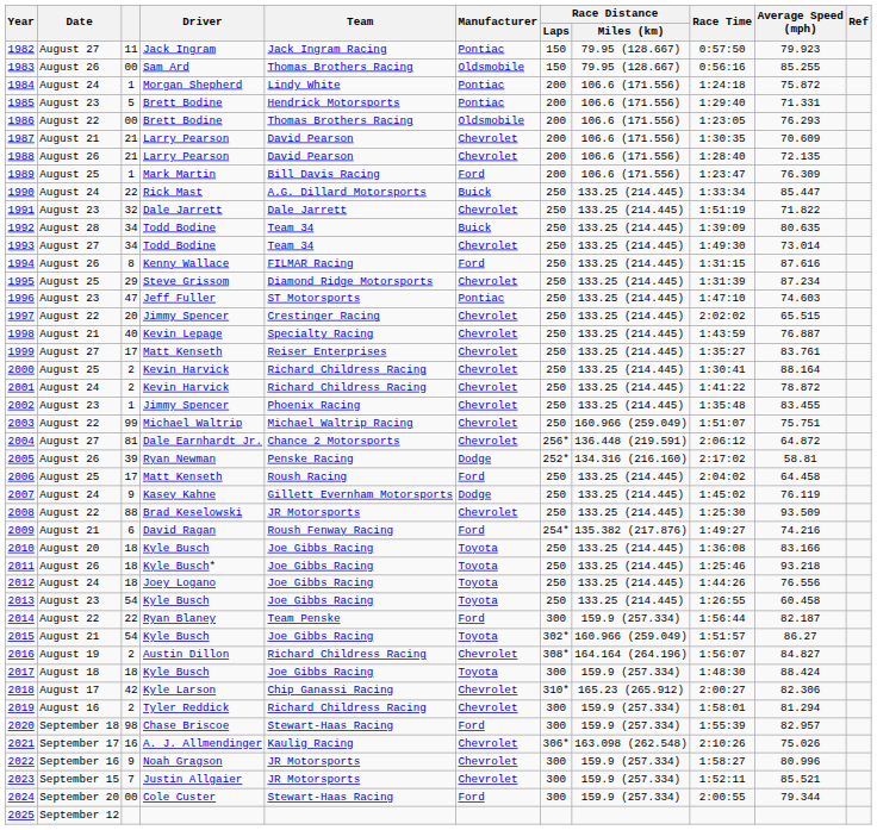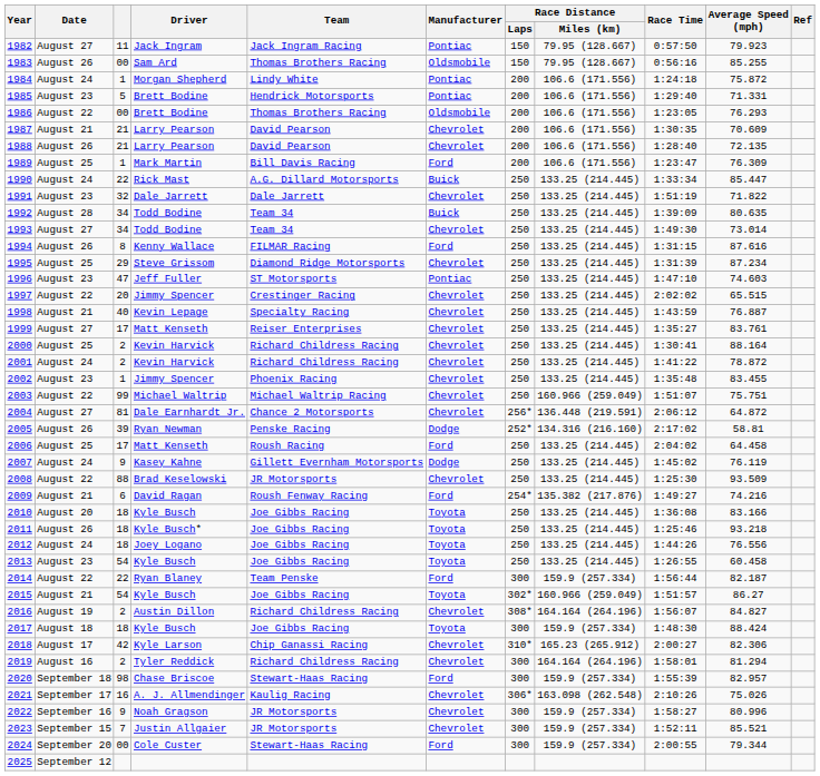 <table class="wikitable" style="font-size: 95%;">
 <tr>
 <th rowspan="2">Year</th>
 <th rowspan="2">Date</th>
 <th rowspan="2"></th>
 <th rowspan="2">Driver</th>
 <th rowspan="2">Team</th>
 <th rowspan="2">Manufacturer</th>
 <th colspan="2">Race Distance</th>
 <th rowspan="2">Race Time</th>
 <th rowspan="2">Average Speed<br>(mph)</th>
 <th rowspan="2">Ref</th>
 </tr>
 <tr>
 <th>Laps</th>
 <th>Miles (km)</th>
 </tr>
 <tr>
 <td><a href='#'>1982</a></td>
 <td>August 27</td>
 <td align="center">11</td>
 <td><a href='#'>Jack Ingram</a></td>
 <td><a href='#'>Jack Ingram Racing</a></td>
 <td><a href='#'>Pontiac</a></td>
 <td align="center">150</td>
 <td align="center">79.95 (128.667)</td>
 <td align="center">0:57:50</td>
 <td align="center">79.923</td>
 <td align="center"></td>
 </tr>
 <tr>
 <td><a href='#'>1983</a></td>
 <td>August 26</td>
 <td align="center">00</td>
 <td><a href='#'>Sam Ard</a></td>
 <td><a href='#'>Thomas Brothers Racing</a></td>
 <td><a href='#'>Oldsmobile</a></td>
 <td align="center">150</td>
 <td align="center">79.95 (128.667)</td>
 <td align="center">0:56:16</td>
 <td align="center">85.255</td>
 <td align="center"></td>
 </tr>
 <tr>
 <td><a href='#'>1984</a></td>
 <td>August 24</td>
 <td align="center">1</td>
 <td><a href='#'>Morgan Shepherd</a></td>
 <td><a href='#'>Lindy White</a></td>
 <td><a href='#'>Pontiac</a></td>
 <td align="center">200</td>
 <td align="center">106.6 (171.556)</td>
 <td align="center">1:24:18</td>
 <td align="center">75.872</td>
 <td align="center"></td>
 </tr>
 <tr>
 <td><a href='#'>1985</a></td>
 <td>August 23</td>
 <td align="center">5</td>
 <td><a href='#'>Brett Bodine</a></td>
 <td><a href='#'>Hendrick Motorsports</a></td>
 <td><a href='#'>Pontiac</a></td>
 <td align="center">200</td>
 <td align="center">106.6 (171.556)</td>
 <td align="center">1:29:40</td>
 <td align="center">71.331</td>
 <td align="center"></td>
 </tr>
 <tr>
 <td><a href='#'>1986</a></td>
 <td>August 22</td>
 <td align="center">00</td>
 <td><a href='#'>Brett Bodine</a></td>
 <td><a href='#'>Thomas Brothers Racing</a></td>
 <td><a href='#'>Oldsmobile</a></td>
 <td align="center">200</td>
 <td align="center">106.6 (171.556)</td>
 <td align="center">1:23:05</td>
 <td align="center">76.293</td>
 <td align="center"></td>
 </tr>
 <tr>
 <td><a href='#'>1987</a></td>
 <td>August 21</td>
 <td align="center">21</td>
 <td><a href='#'>Larry Pearson</a></td>
 <td><a href='#'>David Pearson</a></td>
 <td><a href='#'>Chevrolet</a></td>
 <td align="center">200</td>
 <td align="center">106.6 (171.556)</td>
 <td align="center">1:30:35</td>
 <td align="center">70.609</td>
 <td align="center"></td>
 </tr>
 <tr>
 <td><a href='#'>1988</a></td>
 <td>August 26</td>
 <td align="center">21</td>
 <td><a href='#'>Larry Pearson</a></td>
 <td><a href='#'>David Pearson</a></td>
 <td><a href='#'>Chevrolet</a></td>
 <td align="center">200</td>
 <td align="center">106.6 (171.556)</td>
 <td align="center">1:28:40</td>
 <td align="center">72.135</td>
 <td align="center"></td>
 </tr>
 <tr>
 <td><a href='#'>1989</a></td>
 <td>August 25</td>
 <td align="center">1</td>
 <td><a href='#'>Mark Martin</a></td>
 <td><a href='#'>Bill Davis Racing</a></td>
 <td><a href='#'>Ford</a></td>
 <td align="center">200</td>
 <td align="center">106.6 (171.556)</td>
 <td align="center">1:23:47</td>
 <td align="center">76.309</td>
 <td align="center"></td>
 </tr>
 <tr>
 <td><a href='#'>1990</a></td>
 <td>August 24</td>
 <td align="center">22</td>
 <td><a href='#'>Rick Mast</a></td>
 <td><a href='#'>A.G. Dillard Motorsports</a></td>
 <td><a href='#'>Buick</a></td>
 <td align="center">250</td>
 <td align="center">133.25 (214.445)</td>
 <td align="center">1:33:34</td>
 <td align="center">85.447</td>
 <td align="center"></td>
 </tr>
 <tr>
 <td><a href='#'>1991</a></td>
 <td>August 23</td>
 <td align="center">32</td>
 <td><a href='#'>Dale Jarrett</a></td>
 <td><a href='#'>Dale Jarrett</a></td>
 <td><a href='#'>Chevrolet</a></td>
 <td align="center">250</td>
 <td align="center">133.25 (214.445)</td>
 <td align="center">1:51:19</td>
 <td align="center">71.822</td>
 <td align="center"></td>
 </tr>
 <tr>
 <td><a href='#'>1992</a></td>
 <td>August 28</td>
 <td align="center">34</td>
 <td><a href='#'>Todd Bodine</a></td>
 <td><a href='#'>Team 34</a></td>
 <td><a href='#'>Buick</a></td>
 <td align="center">250</td>
 <td align="center">133.25 (214.445)</td>
 <td align="center">1:39:09</td>
 <td align="center">80.635</td>
 <td align="center"></td>
 </tr>
 <tr>
 <td><a href='#'>1993</a></td>
 <td>August 27</td>
 <td align="center">34</td>
 <td><a href='#'>Todd Bodine</a></td>
 <td><a href='#'>Team 34</a></td>
 <td><a href='#'>Chevrolet</a></td>
 <td align="center">250</td>
 <td align="center">133.25 (214.445)</td>
 <td align="center">1:49:30</td>
 <td align="center">73.014</td>
 <td align="center"></td>
 </tr>
 <tr>
 <td><a href='#'>1994</a></td>
 <td>August 26</td>
 <td align="center">8</td>
 <td><a href='#'>Kenny Wallace</a></td>
 <td><a href='#'>FILMAR Racing</a></td>
 <td><a href='#'>Ford</a></td>
 <td align="center">250</td>
 <td align="center">133.25 (214.445)</td>
 <td align="center">1:31:15</td>
 <td align="center">87.616</td>
 <td align="center"></td>
 </tr>
 <tr>
 <td><a href='#'>1995</a></td>
 <td>August 25</td>
 <td align="center">29</td>
 <td><a href='#'>Steve Grissom</a></td>
 <td><a href='#'>Diamond Ridge Motorsports</a></td>
 <td><a href='#'>Chevrolet</a></td>
 <td align="center">250</td>
 <td align="center">133.25 (214.445)</td>
 <td align="center">1:31:39</td>
 <td align="center">87.234</td>
 <td align="center"></td>
 </tr>
 <tr>
 <td><a href='#'>1996</a></td>
 <td>August 23</td>
 <td align="center">47</td>
 <td><a href='#'>Jeff Fuller</a></td>
 <td><a href='#'>ST Motorsports</a></td>
 <td><a href='#'>Pontiac</a></td>
 <td align="center">250</td>
 <td align="center">133.25 (214.445)</td>
 <td align="center">1:47:10</td>
 <td align="center">74.603</td>
 <td align="center"></td>
 </tr>
 <tr>
 <td><a href='#'>1997</a></td>
 <td>August 22</td>
 <td align="center">20</td>
 <td><a href='#'>Jimmy Spencer</a></td>
 <td><a href='#'>Crestinger Racing</a></td>
 <td><a href='#'>Chevrolet</a></td>
 <td align="center">250</td>
 <td align="center">133.25 (214.445)</td>
 <td align="center">2:02:02</td>
 <td align="center">65.515</td>
 <td align="center"></td>
 </tr>
 <tr>
 <td><a href='#'>1998</a></td>
 <td>August 21</td>
 <td align="center">40</td>
 <td><a href='#'>Kevin Lepage</a></td>
 <td><a href='#'>Specialty Racing</a></td>
 <td><a href='#'>Chevrolet</a></td>
 <td align="center">250</td>
 <td align="center">133.25 (214.445)</td>
 <td align="center">1:43:59</td>
 <td align="center">76.887</td>
 <td align="center"></td>
 </tr>
 <tr>
 <td><a href='#'>1999</a></td>
 <td>August 27</td>
 <td align="center">17</td>
 <td><a href='#'>Matt Kenseth</a></td>
 <td><a href='#'>Reiser Enterprises</a></td>
 <td><a href='#'>Chevrolet</a></td>
 <td align="center">250</td>
 <td align="center">133.25 (214.445)</td>
 <td align="center">1:35:27</td>
 <td align="center">83.761</td>
 <td align="center"></td>
 </tr>
 <tr>
 <td><a href='#'>2000</a></td>
 <td>August 25</td>
 <td align="center">2</td>
 <td><a href='#'>Kevin Harvick</a></td>
 <td><a href='#'>Richard Childress Racing</a></td>
 <td><a href='#'>Chevrolet</a></td>
 <td align="center">250</td>
 <td align="center">133.25 (214.445)</td>
 <td align="center">1:30:41</td>
 <td align="center">88.164</td>
 <td align="center"></td>
 </tr>
 <tr>
 <td><a href='#'>2001</a></td>
 <td>August 24</td>
 <td align="center">2</td>
 <td><a href='#'>Kevin Harvick</a></td>
 <td><a href='#'>Richard Childress Racing</a></td>
 <td><a href='#'>Chevrolet</a></td>
 <td align="center">250</td>
 <td align="center">133.25 (214.445)</td>
 <td align="center">1:41:22</td>
 <td align="center">78.872</td>
 <td align="center"></td>
 </tr>
 <tr>
 <td><a href='#'>2002</a></td>
 <td>August 23</td>
 <td align="center">1</td>
 <td><a href='#'>Jimmy Spencer</a></td>
 <td><a href='#'>Phoenix Racing</a></td>
 <td><a href='#'>Chevrolet</a></td>
 <td align="center">250</td>
 <td align="center">133.25 (214.445)</td>
 <td align="center">1:35:48</td>
 <td align="center">83.455</td>
 <td align="center"></td>
 </tr>
 <tr>
 <td><a href='#'>2003</a></td>
 <td>August 22</td>
 <td align="center">99</td>
 <td><a href='#'>Michael Waltrip</a></td>
 <td><a href='#'>Michael Waltrip Racing</a></td>
 <td><a href='#'>Chevrolet</a></td>
 <td align="center">250</td>
 <td align="center">160.966 (259.049)</td>
 <td align="center">1:51:07</td>
 <td align="center">75.751</td>
 <td align="center"></td>
 </tr>
 <tr>
 <td><a href='#'>2004</a></td>
 <td>August 27</td>
 <td align="center">81</td>
 <td><a href='#'>Dale Earnhardt Jr.</a></td>
 <td><a href='#'>Chance 2 Motorsports</a></td>
 <td><a href='#'>Chevrolet</a></td>
 <td align="center">256*</td>
 <td align="center">136.448 (219.591)</td>
 <td align="center">2:06:12</td>
 <td align="center">64.872</td>
 <td align="center"></td>
 </tr>
 <tr>
 <td><a href='#'>2005</a></td>
 <td>August 26</td>
 <td align="center">39</td>
 <td><a href='#'>Ryan Newman</a></td>
 <td><a href='#'>Penske Racing</a></td>
 <td><a href='#'>Dodge</a></td>
 <td align="center">252*</td>
 <td align="center">134.316 (216.160)</td>
 <td align="center">2:17:02</td>
 <td align="center">58.81</td>
 <td align="center"></td>
 </tr>
 <tr>
 <td><a href='#'>2006</a></td>
 <td>August 25</td>
 <td align="center">17</td>
 <td><a href='#'>Matt Kenseth</a></td>
 <td><a href='#'>Roush Racing</a></td>
 <td><a href='#'>Ford</a></td>
 <td align="center">250</td>
 <td align="center">133.25 (214.445)</td>
 <td align="center">2:04:02</td>
 <td align="center">64.458</td>
 <td align="center"></td>
 </tr>
 <tr>
 <td><a href='#'>2007</a></td>
 <td>August 24</td>
 <td align="center">9</td>
 <td><a href='#'>Kasey Kahne</a></td>
 <td><a href='#'>Gillett Evernham Motorsports</a></td>
 <td><a href='#'>Dodge</a></td>
 <td align="center">250</td>
 <td align="center">133.25 (214.445)</td>
 <td align="center">1:45:02</td>
 <td align="center">76.119</td>
 <td align="center"></td>
 </tr>
 <tr>
 <td><a href='#'>2008</a></td>
 <td>August 22</td>
 <td align="center">88</td>
 <td><a href='#'>Brad Keselowski</a></td>
 <td><a href='#'>JR Motorsports</a></td>
 <td><a href='#'>Chevrolet</a></td>
 <td align="center">250</td>
 <td align="center">133.25 (214.445)</td>
 <td align="center">1:25:30</td>
 <td align="center">93.509</td>
 <td align="center"></td>
 </tr>
 <tr>
 <td><a href='#'>2009</a></td>
 <td>August 21</td>
 <td align="center">6</td>
 <td><a href='#'>David Ragan</a></td>
 <td><a href='#'>Roush Fenway Racing</a></td>
 <td><a href='#'>Ford</a></td>
 <td align="center">254*</td>
 <td align="center">135.382 (217.876)</td>
 <td align="center">1:49:27</td>
 <td align="center">74.216</td>
 <td align="center"></td>
 </tr>
 <tr>
 <td><a href='#'>2010</a></td>
 <td>August 20</td>
 <td align="center">18</td>
 <td><a href='#'>Kyle Busch</a></td>
 <td><a href='#'>Joe Gibbs Racing</a></td>
 <td><a href='#'>Toyota</a></td>
 <td align="center">250</td>
 <td align="center">133.25 (214.445)</td>
 <td align="center">1:36:08</td>
 <td align="center">83.166</td>
 <td align="center"></td>
 </tr>
 <tr>
 <td><a href='#'>2011</a></td>
 <td>August 26</td>
 <td align="center">18</td>
 <td><a href='#'>Kyle Busch</a>*</td>
 <td><a href='#'>Joe Gibbs Racing</a></td>
 <td><a href='#'>Toyota</a></td>
 <td align="center">250</td>
 <td align="center">133.25 (214.445)</td>
 <td align="center">1:25:46</td>
 <td align="center">93.218</td>
 <td align="center"></td>
 </tr>
 <tr>
 <td><a href='#'>2012</a></td>
 <td>August 24</td>
 <td align="center">18</td>
 <td><a href='#'>Joey Logano</a></td>
 <td><a href='#'>Joe Gibbs Racing</a></td>
 <td><a href='#'>Toyota</a></td>
 <td align="center">250</td>
 <td align="center">133.25 (214.445)</td>
 <td align="center">1:44:26</td>
 <td align="center">76.556</td>
 <td align="center"></td>
 </tr>
 <tr>
 <td><a href='#'>2013</a></td>
 <td>August 23</td>
 <td align="center">54</td>
 <td><a href='#'>Kyle Busch</a></td>
 <td><a href='#'>Joe Gibbs Racing</a></td>
 <td><a href='#'>Toyota</a></td>
 <td align="center">250</td>
 <td align="center">133.25 (214.445)</td>
 <td align="center">1:26:55</td>
 <td align="center">60.458</td>
 <td align="center"></td>
 </tr>
 <tr>
 <td><a href='#'>2014</a></td>
 <td>August 22</td>
 <td align="center">22</td>
 <td><a href='#'>Ryan Blaney</a></td>
 <td><a href='#'>Team Penske</a></td>
 <td><a href='#'>Ford</a></td>
 <td align="center">300</td>
 <td align="center">159.9 (257.334)</td>
 <td align="center">1:56:44</td>
 <td align="center">82.187</td>
 <td align="center"></td>
 </tr>
 <tr>
 <td><a href='#'>2015</a></td>
 <td>August 21</td>
 <td align="center">54</td>
 <td><a href='#'>Kyle Busch</a></td>
 <td><a href='#'>Joe Gibbs Racing</a></td>
 <td><a href='#'>Toyota</a></td>
 <td align="center">302*</td>
 <td align="center">160.966 (259.049)</td>
 <td align="center">1:51:57</td>
 <td align="center">86.27</td>
 <td align="center"></td>
 </tr>
 <tr>
 <td><a href='#'>2016</a></td>
 <td>August 19</td>
 <td align="center">2</td>
 <td><a href='#'>Austin Dillon</a></td>
 <td><a href='#'>Richard Childress Racing</a></td>
 <td><a href='#'>Chevrolet</a></td>
 <td align="center">308*</td>
 <td align="center">164.164 (264.196)</td>
 <td align="center">1:56:07</td>
 <td align="center">84.827</td>
 <td align="center"></td>
 </tr>
 <tr>
 <td><a href='#'>2017</a></td>
 <td>August 18</td>
 <td align="center">18</td>
 <td><a href='#'>Kyle Busch</a></td>
 <td><a href='#'>Joe Gibbs Racing</a></td>
 <td><a href='#'>Toyota</a></td>
 <td align="center">300</td>
 <td align="center">159.9 (257.334)</td>
 <td align="center">1:48:30</td>
 <td align="center">88.424</td>
 <td align="center"></td>
 </tr>
 <tr>
 <td><a href='#'>2018</a></td>
 <td>August 17</td>
 <td align="center">42</td>
 <td><a href='#'>Kyle Larson</a></td>
 <td><a href='#'>Chip Ganassi Racing</a></td>
 <td><a href='#'>Chevrolet</a></td>
 <td align="center">310*</td>
 <td align="center">165.23 (265.912)</td>
 <td align="center">2:00:27</td>
 <td align="center">82.306</td>
 <td align="center"></td>
 </tr>
 <tr>
 <td><a href='#'>2019</a></td>
 <td>August 16</td>
 <td align="center">2</td>
 <td><a href='#'>Tyler Reddick</a></td>
 <td><a href='#'>Richard Childress Racing</a></td>
 <td><a href='#'>Chevrolet</a></td>
 <td align="center">300</td>
-<td align="center">159.9 (257.334)</td>
+<td align="center">164.164 (264.196)</td>
 <td align="center">1:58:01</td>
 <td align="center">81.294</td>
 <td align="center"></td>
 </tr>
 <tr>
 <td><a href='#'>2020</a></td>
 <td>September 18</td>
 <td align="center">98</td>
 <td><a href='#'>Chase Briscoe</a></td>
 <td><a href='#'>Stewart-Haas Racing</a></td>
 <td><a href='#'>Ford</a></td>
 <td align="center">300</td>
 <td align="center">159.9 (257.334)</td>
 <td align="center">1:55:39</td>
 <td align="center">82.957</td>
 <td align="center"></td>
 </tr>
 <tr>
 <td><a href='#'>2021</a></td>
 <td>September 17</td>
 <td align="center">16</td>
 <td><a href='#'>A. J. Allmendinger</a></td>
 <td><a href='#'>Kaulig Racing</a></td>
 <td><a href='#'>Chevrolet</a></td>
 <td align="center">306*</td>
 <td align="center">163.098 (262.548)</td>
 <td align="center">2:10:26</td>
 <td align="center">75.026</td>
 <td align="center"></td>
 </tr>
 <tr>
 <td><a href='#'>2022</a></td>
 <td>September 16</td>
 <td align="center">9</td>
 <td><a href='#'>Noah Gragson</a></td>
 <td><a href='#'>JR Motorsports</a></td>
 <td><a href='#'>Chevrolet</a></td>
 <td align="center">300</td>
 <td align="center">159.9 (257.334)</td>
 <td align="center">1:58:27</td>
 <td align="center">80.996</td>
 <td align="center"></td>
 </tr>
 <tr>
 <td><a href='#'>2023</a></td>
 <td>September 15</td>
 <td align="center">7</td>
 <td><a href='#'>Justin Allgaier</a></td>
 <td><a href='#'>JR Motorsports</a></td>
 <td><a href='#'>Chevrolet</a></td>
 <td align="center">300</td>
 <td align="center">159.9 (257.334)</td>
 <td align="center">1:52:11</td>
 <td align="center">85.521</td>
 <td align="center"></td>
 </tr>
 <tr>
 <td><a href='#'>2024</a></td>
 <td>September 20</td>
 <td align="center">00</td>
 <td><a href='#'>Cole Custer</a></td>
 <td><a href='#'>Stewart-Haas Racing</a></td>
 <td><a href='#'>Ford</a></td>
 <td align="center">300</td>
 <td align="center">159.9 (257.334)</td>
 <td align="center">2:00:55</td>
 <td align="center">79.344</td>
 <td align="center"></td>
 </tr>
 <tr>
 <td><a href='#'>2025</a></td>
 <td>September 12</td>
 <td align="center"></td>
 <td></td>
 <td></td>
 <td></td>
 <td align="center"></td>
 <td align="center"></td>
 <td align="center"></td>
 <td align="center"></td>
 <td></td>
 </tr>
 </table>
